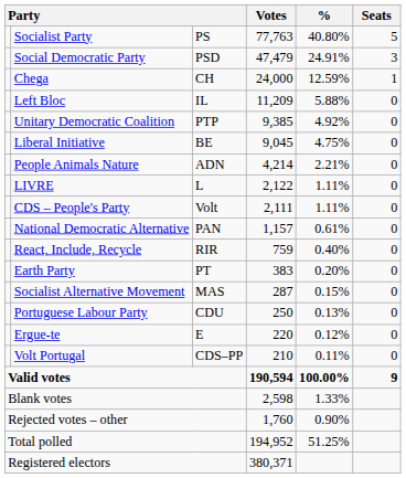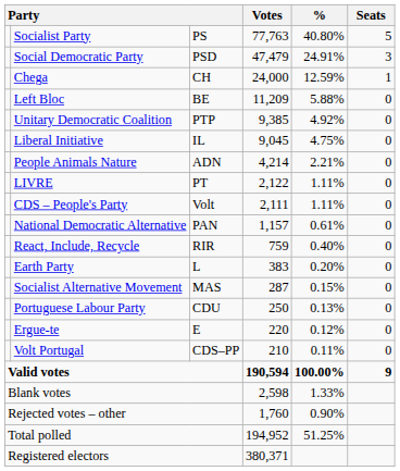 <table class="wikitable" border="1" style="text-align:right;">
 <tr>
 <th style="text-align:left;" colspan=3>Party</th>
 <th align=center width="50">Votes</th>
 <th align=center width="50">%</th>
 <th align=center width="50">Seats</th>
 </tr>
 <tr>
 <td></td>
 <td align=left><a href='#'>Socialist Party</a></td>
 <td align=left>PS</td>
 <td>77,763</td>
 <td>40.80%</td>
 <td>5</td>
 </tr>
 <tr>
 <td></td>
 <td align=left><a href='#'>Social Democratic Party</a></td>
 <td align=left>PSD</td>
 <td>47,479</td>
 <td>24.91%</td>
 <td>3</td>
 </tr>
 <tr>
 <td></td>
 <td align=left><a href='#'>Chega</a></td>
 <td align=left>CH</td>
 <td>24,000</td>
 <td>12.59%</td>
 <td>1</td>
 </tr>
 <tr>
 <td></td>
 <td align=left><a href='#'>Left Bloc</a></td>
-<td align=left>IL</td>
+<td align=left>BE</td>
 <td>11,209</td>
 <td>5.88%</td>
 <td>0</td>
 </tr>
 <tr>
 <td></td>
 <td align=left style="white-space: nowrap;"><a href='#'>Unitary Democratic Coalition</a></td>
 <td align=left>PTP</td>
 <td>9,385</td>
 <td>4.92%</td>
 <td>0</td>
 </tr>
 <tr>
 <td></td>
 <td align=left><a href='#'>Liberal Initiative</a></td>
-<td align=left>BE</td>
+<td align=left>IL</td>
 <td>9,045</td>
 <td>4.75%</td>
 <td>0</td>
 </tr>
 <tr>
 <td></td>
 <td align=left><a href='#'>People Animals Nature</a></td>
 <td align=left>ADN</td>
 <td>4,214</td>
 <td>2.21%</td>
 <td>0</td>
 </tr>
 <tr>
 <td></td>
 <td align=left><a href='#'>LIVRE</a></td>
-<td align=left>L</td>
+<td align=left>PT</td>
 <td>2,122</td>
 <td>1.11%</td>
 <td>0</td>
 </tr>
 <tr>
 <td></td>
 <td align=left><a href='#'>CDS – People's Party</a></td>
 <td align=left>Volt</td>
 <td>2,111</td>
 <td>1.11%</td>
 <td>0</td>
 </tr>
 <tr>
 <td></td>
 <td align=left><a href='#'>National Democratic Alternative</a></td>
 <td align=left>PAN</td>
 <td>1,157</td>
 <td>0.61%</td>
 <td>0</td>
 </tr>
 <tr>
 <td></td>
 <td align=left><a href='#'>React, Include, Recycle</a></td>
 <td align=left>RIR</td>
 <td>759</td>
 <td>0.40%</td>
 <td>0</td>
 </tr>
 <tr>
 <td></td>
 <td align=left><a href='#'>Earth Party</a></td>
-<td align=left>PT</td>
+<td align=left>L</td>
 <td>383</td>
 <td>0.20%</td>
 <td>0</td>
 </tr>
 <tr>
 <td></td>
 <td align=left><a href='#'>Socialist Alternative Movement</a></td>
 <td align=left>MAS</td>
 <td>287</td>
 <td>0.15%</td>
 <td>0</td>
 </tr>
 <tr>
 <td></td>
 <td align=left><a href='#'>Portuguese Labour Party</a></td>
 <td align=left>CDU</td>
 <td>250</td>
 <td>0.13%</td>
 <td>0</td>
 </tr>
 <tr>
 <td></td>
 <td align=left><a href='#'>Ergue-te</a></td>
 <td align=left>E</td>
 <td>220</td>
 <td>0.12%</td>
 <td>0</td>
 </tr>
 <tr>
 <td></td>
 <td align=left><a href='#'>Volt Portugal</a></td>
 <td align=left style="white-space: nowrap;">CDS–PP</td>
 <td>210</td>
 <td>0.11%</td>
 <td>0</td>
 </tr>
 <tr style="font-weight:bold">
 <td align=left colspan=3>Valid votes</td>
 <td>190,594</td>
 <td>100.00%</td>
 <td>9</td>
 </tr>
 <tr>
 <td align=left colspan=3>Blank votes</td>
 <td>2,598</td>
 <td>1.33%</td>
 <td></td>
 </tr>
 <tr>
 <td align=left colspan=3>Rejected votes – other</td>
 <td>1,760</td>
 <td>0.90%</td>
 <td></td>
 </tr>
 <tr>
 <td align=left colspan=3>Total polled</td>
 <td>194,952</td>
 <td>51.25%</td>
 <td></td>
 </tr>
 <tr>
 <td align=left colspan=3>Registered electors</td>
 <td>380,371</td>
 <td></td>
 <td></td>
 </tr>
 </table>
